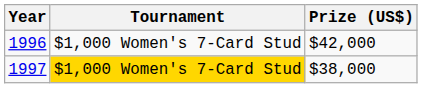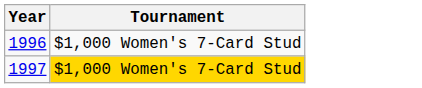 <table class="wikitable">
 <tr>
 <th>Year</th>
 <th>Tournament</th>
-<th>Prize (US$)</th>
 </tr>
 <tr>
 <td><a href='#'>1996</a></td>
 <td>$1,000 Women's 7-Card Stud</td>
-<td>$42,000</td>
 </tr>
 <tr>
 <td><a href='#'>1997</a></td>
 <td style="background: gold;">$1,000 Women's 7-Card Stud</td>
-<td>$38,000</td>
 </tr>
 </table>
